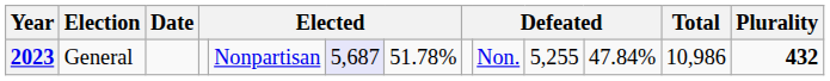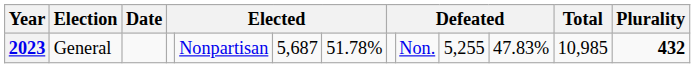 <table class="wikitable">
 <tr>
 <th>Year</th>
 <th>Election</th>
 <th>Date</th>
 <th colspan="4">Elected</th>
 <th colspan="4">Defeated</th>
 <th>Total</th>
 <th>Plurality</th>
 </tr>
 <tr>
 <th valign="top"><a href='#'>2023</a></th>
 <td valign="top">General</td>
 <td valign="top"></td>
 <td valign="top"></td>
 <td valign="top" ><a href='#'>Nonpartisan</a></td>
-<td align="right" valign="top" style="background: lavender;">5,687</td>
+<td align="right" valign="top">5,687</td>
 <td align="right" valign="top">51.78%</td>
 <td valign="top"></td>
 <td valign="top" ><a href='#'>Non.</a></td>
 <td align="right" valign="top">5,255</td>
-<td align="right" valign="top">47.84%</td>
-<td align="right" valign="top">10,986</td>
+<td align="right" valign="top">47.83%</td>
+<td align="right" valign="top">10,985</td>
 <td align="right" valign="top"><strong>432</strong></td>
 </tr>
 </table>
